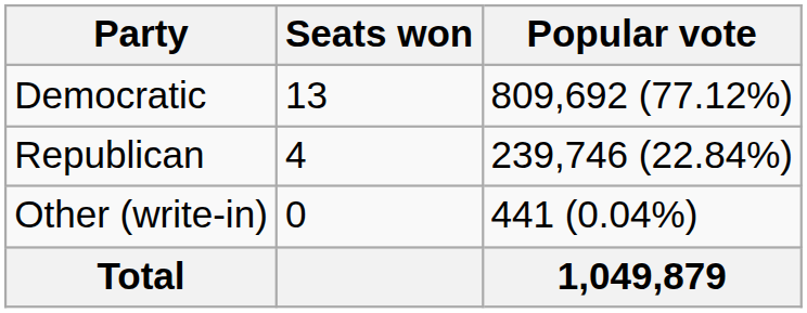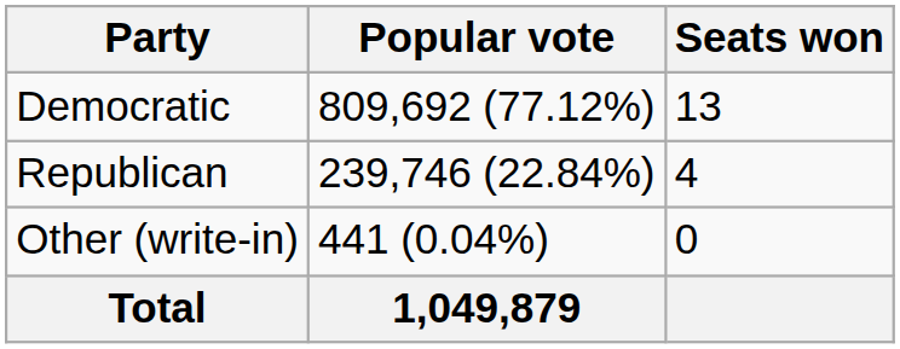 <table class="wikitable">
 <tr>
 <th>Party</th>
+<th>Popular vote</th>
 <th>Seats won</th>
-<th>Popular vote</th>
 </tr>
 <tr>
 <td>Democratic</td>
+<td>809,692 (77.12%)</td>
 <td>13</td>
-<td>809,692 (77.12%)</td>
 </tr>
 <tr>
 <td>Republican</td>
+<td>239,746 (22.84%)</td>
 <td>4</td>
-<td>239,746 (22.84%)</td>
 </tr>
 <tr>
 <td>Other (write-in)</td>
+<td>441 (0.04%)</td>
 <td>0</td>
-<td>441 (0.04%)</td>
 </tr>
 <tr>
 <th>Total</th>
+<th>1,049,879</th>
 <th></th>
-<th>1,049,879</th>
 </tr>
 </table>
